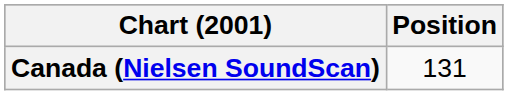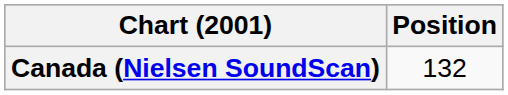 <table class="wikitable plainrowheaders" style="text-align:center">
 <tr>
 <th>Chart (2001)</th>
 <th>Position</th>
 </tr>
 <tr>
 <th scope="row">Canada (<a href='#'>Nielsen SoundScan</a>)</th>
-<td>131</td>
+<td>132</td>
 </tr>
 </table>
